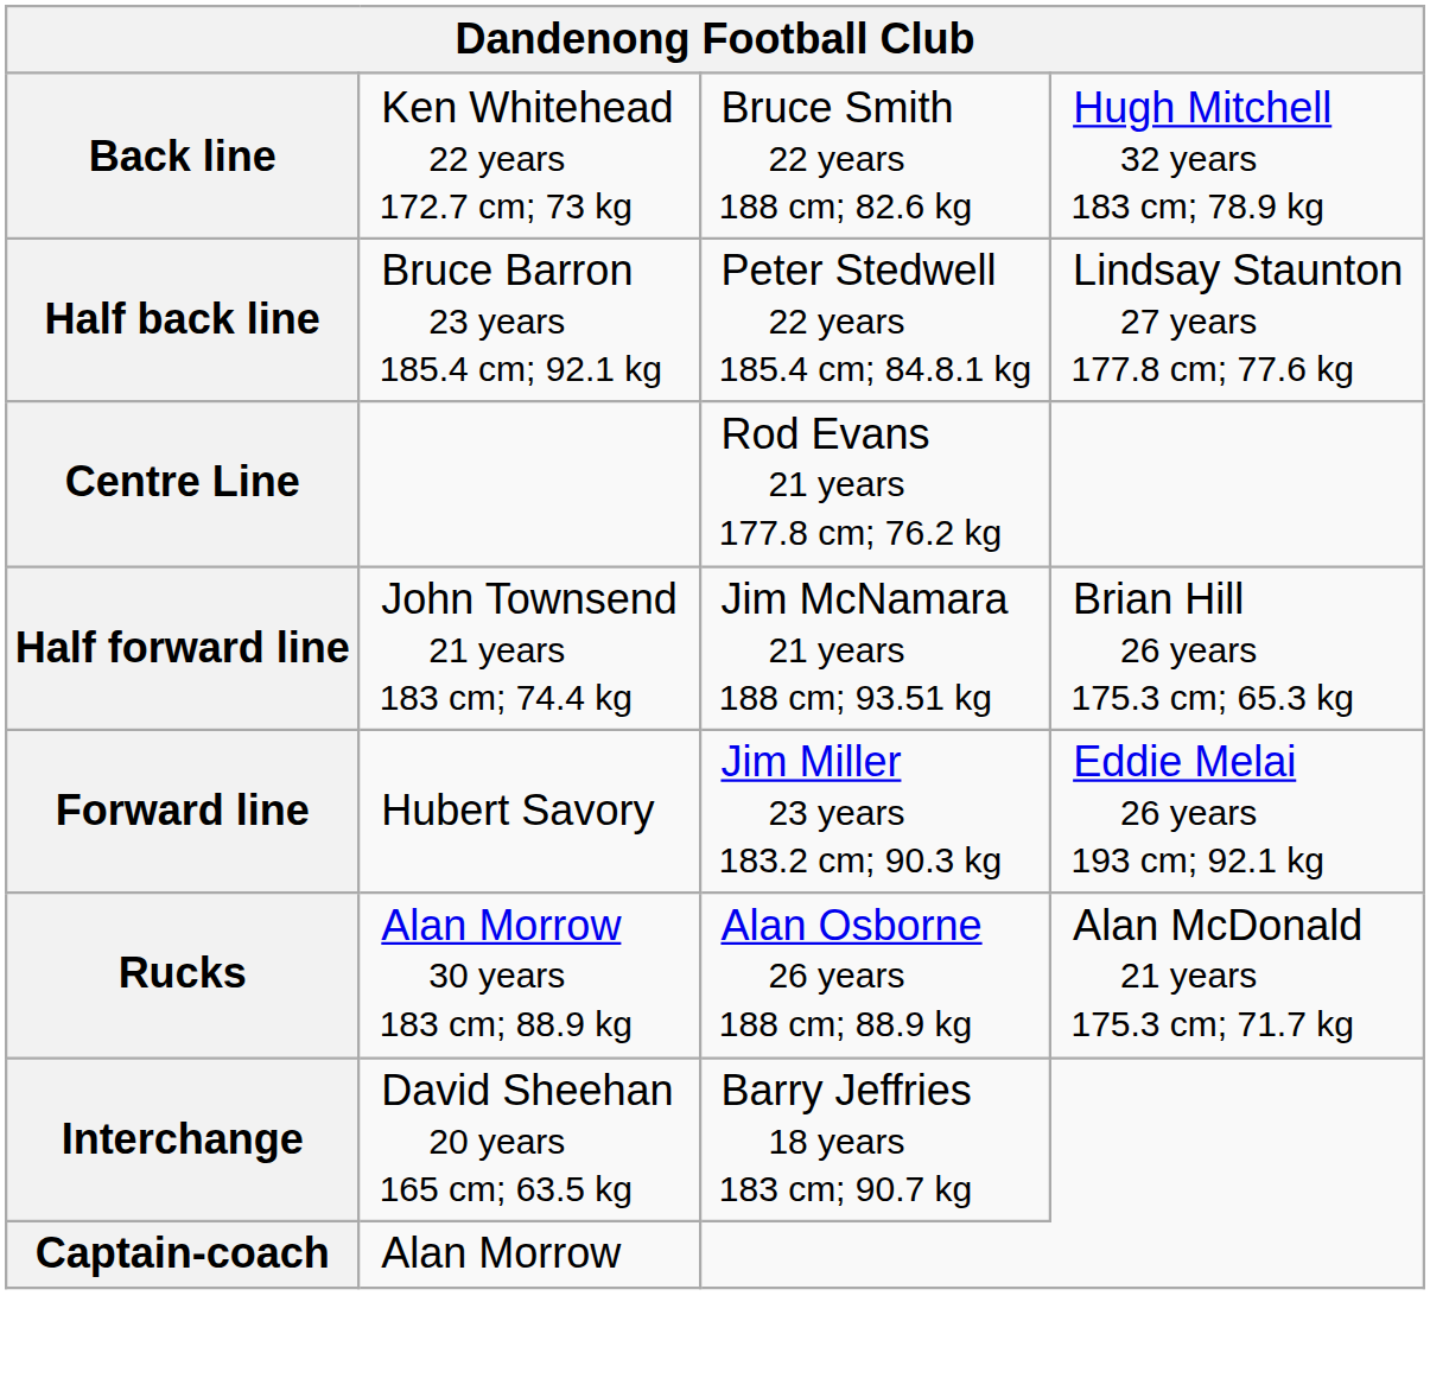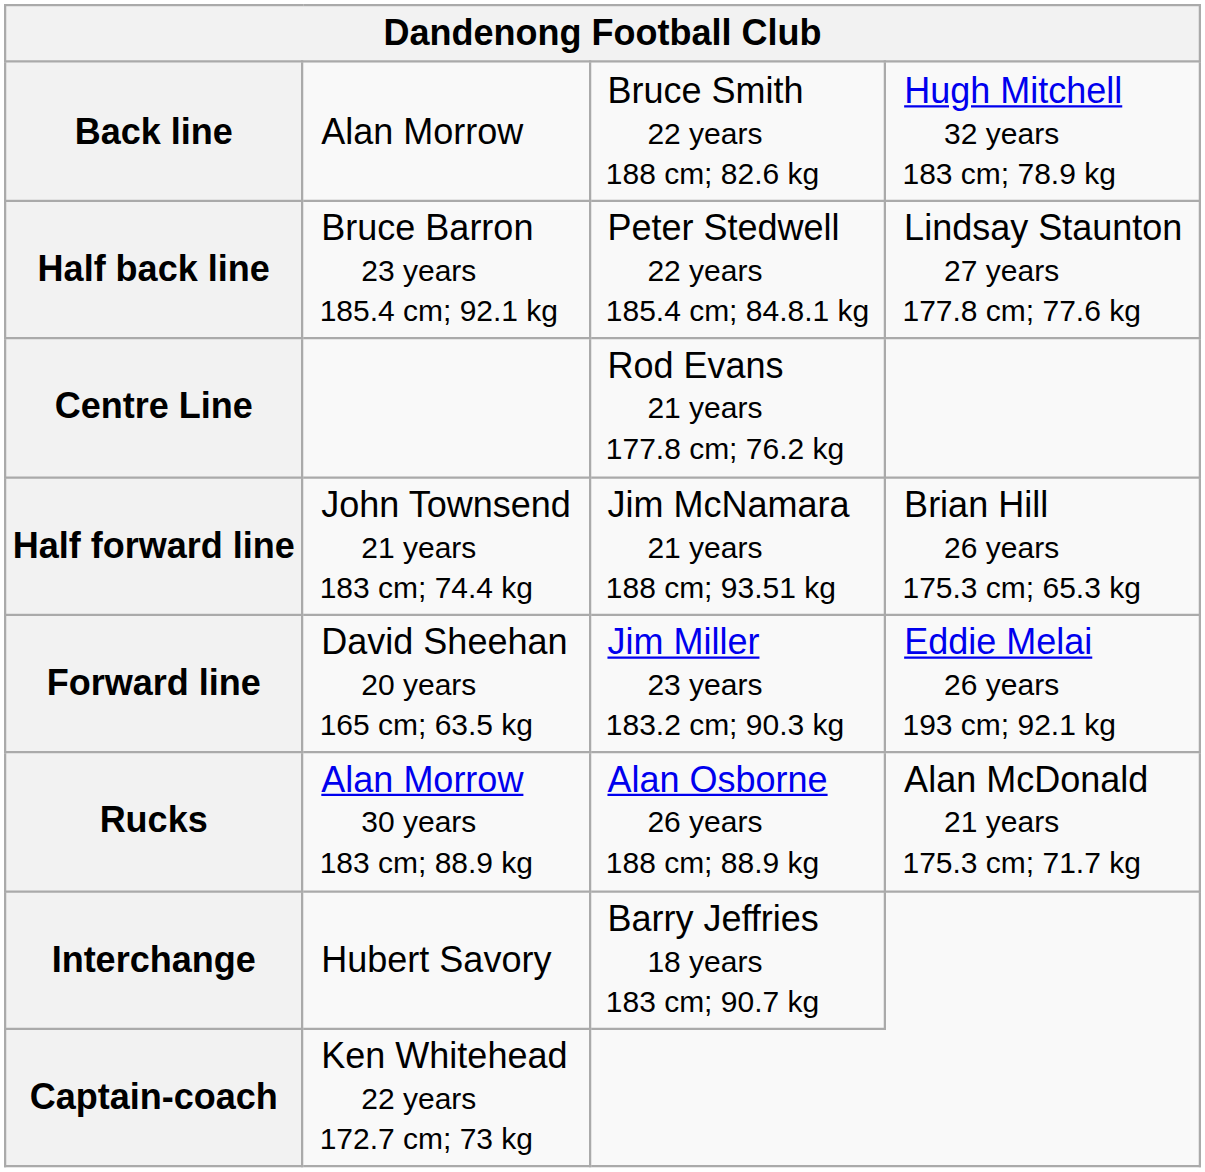 <table class="wikitable" style="margin: 1em auto 1em auto">
 <tr>
 <th colspan="21">Dandenong Football Club</th>
 </tr>
 <tr>
 <th>Back line</th>
-<td> Ken Whitehead <small><br>      22 years <br> 172.7 cm; 73 kg </small></td>
+<td> Alan Morrow </td>
 <td> Bruce Smith<br><small>      22 years <br> 188 cm; 82.6 kg </small></td>
 <td> <a href='#'>Hugh Mitchell</a><br><small>      32 years <br> 183 cm; 78.9 kg </small></td>
 </tr>
 <tr>
 <th>Half back line</th>
 <td> Bruce Barron <br><small>      23 years <br> 185.4 cm; 92.1 kg </small></td>
 <td> Peter Stedwell<br><small>      22 years <br> 185.4 cm; 84.8.1 kg </small></td>
 <td> Lindsay Staunton <br><small>      27 years <br> 177.8 cm; 77.6 kg </small></td>
 </tr>
 <tr>
 <th>Centre Line</th>
 <td></td>
 <td> Rod Evans <br><small>      21 years <br> 177.8 cm; 76.2 kg </small></td>
 <td></td>
 </tr>
 <tr>
 <th>Half forward line</th>
 <td> John Townsend <br><small>      21 years <br> 183 cm; 74.4 kg </small></td>
 <td> Jim McNamara <br><small>      21 years <br> 188 cm; 93.51 kg </small></td>
 <td> Brian Hill <br><small>      26 years <br> 175.3 cm; 65.3 kg </small></td>
 </tr>
 <tr>
 <th>Forward line</th>
-<td> Hubert Savory</td>
+<td> David Sheehan <br><small>      20 years <br> 165 cm; 63.5 kg </small></td>
 <td> <a href='#'>Jim Miller</a><br><small>      23 years <br> 183.2 cm; 90.3 kg </small></td>
 <td> <a href='#'>Eddie Melai</a><br><small>      26 years <br> 193 cm; 92.1 kg </small></td>
 </tr>
 <tr>
 <th>Rucks</th>
 <td> <a href='#'>Alan Morrow</a><br><small>      30 years <br> 183 cm; 88.9 kg </small></td>
 <td> <a href='#'>Alan Osborne</a><br><small>      26 years <br> 188 cm; 88.9 kg </small></td>
 <td> Alan McDonald <br><small>      21 years <br> 175.3 cm; 71.7 kg </small></td>
 </tr>
 <tr>
 <th>Interchange</th>
-<td> David Sheehan <br><small>      20 years <br> 165 cm; 63.5 kg </small></td>
+<td> Hubert Savory</td>
 <td> Barry Jeffries <br><small>      18 years <br> 183 cm; 90.7 kg </small></td>
 </tr>
 <tr>
 <th>Captain-coach</th>
-<td> Alan Morrow </td>
+<td> Ken Whitehead <small><br>      22 years <br> 172.7 cm; 73 kg </small></td>
 </tr>
 </table>
